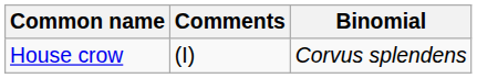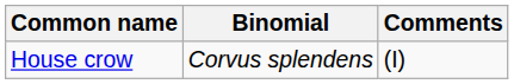 <table class="wikitable">
 <tr>
 <th>Common name</th>
+<th>Binomial</th>
 <th>Comments</th>
-<th>Binomial</th>
 </tr>
 <tr>
 <td><a href='#'>House crow</a></td>
+<td><em>Corvus splendens</em></td>
 <td>(I)</td>
-<td><em>Corvus splendens</em></td>
 </tr>
 </table>
